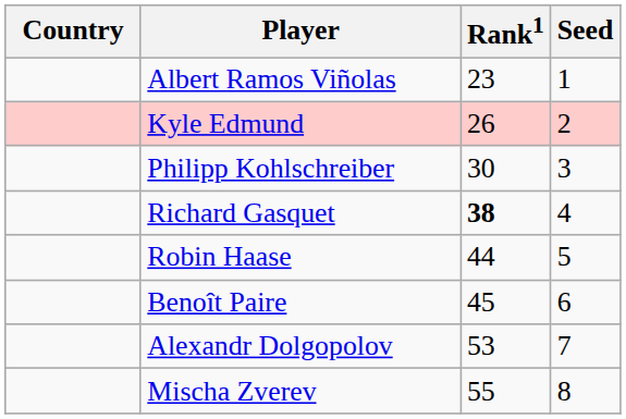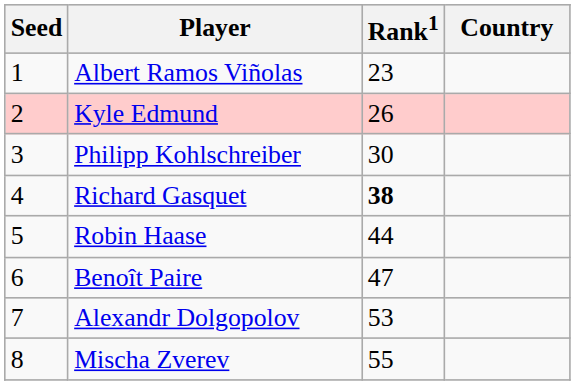 <table class="sortable wikitable">
 <tr>
-<th width="70">Country</th>
+<th>Seed</th>
 <th width="175">Player</th>
 <th>Rank<sup>1</sup></th>
-<th>Seed</th>
+<th width="70">Country</th>
 </tr>
 <tr>
-<td></td>
+<td>1</td>
 <td><a href='#'>Albert Ramos Viñolas</a></td>
 <td>23</td>
-<td>1</td>
+<td></td>
 </tr>
 <tr style="background:#fcc;">
-<td></td>
+<td>2</td>
 <td><a href='#'>Kyle Edmund</a></td>
 <td>26</td>
-<td>2</td>
+<td></td>
 </tr>
 <tr>
-<td></td>
+<td>3</td>
 <td><a href='#'>Philipp Kohlschreiber</a></td>
 <td>30</td>
-<td>3</td>
+<td></td>
 </tr>
 <tr>
-<td></td>
+<td>4</td>
 <td><a href='#'>Richard Gasquet</a></td>
 <td><strong>38</strong></td>
-<td>4</td>
+<td></td>
 </tr>
 <tr>
-<td></td>
+<td>5</td>
 <td><a href='#'>Robin Haase</a></td>
 <td>44</td>
-<td>5</td>
+<td></td>
 </tr>
 <tr>
+<td>6</td>
+<td><a href='#'>Benoît Paire</a></td>
+<td>47</td>
 <td></td>
-<td><a href='#'>Benoît Paire</a></td>
-<td>45</td>
-<td>6</td>
 </tr>
 <tr>
-<td></td>
+<td>7</td>
 <td><a href='#'>Alexandr Dolgopolov</a></td>
 <td>53</td>
-<td>7</td>
+<td></td>
 </tr>
 <tr>
-<td></td>
+<td>8</td>
 <td><a href='#'>Mischa Zverev</a></td>
 <td>55</td>
-<td>8</td>
+<td></td>
 </tr>
 </table>
